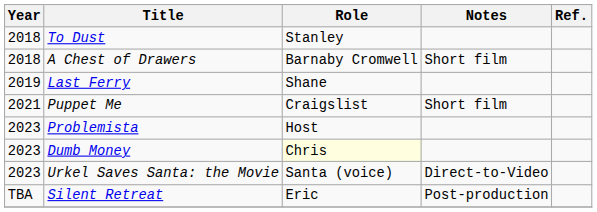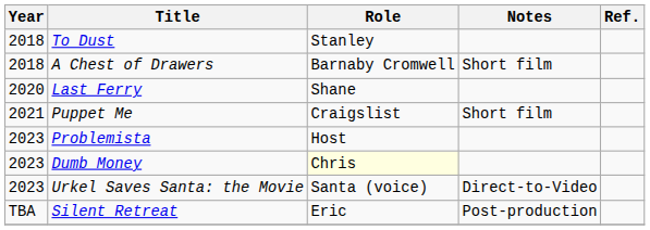 <table class="wikitable sortable">
 <tr>
 <th>Year</th>
 <th>Title</th>
 <th>Role</th>
 <th>Notes</th>
 <th>Ref.</th>
 </tr>
 <tr>
 <td>2018</td>
 <td><em><a href='#'>To Dust</a></em></td>
 <td>Stanley</td>
 <td></td>
 <td></td>
 </tr>
 <tr>
 <td>2018</td>
 <td><em>A Chest of Drawers</em></td>
 <td>Barnaby Cromwell</td>
 <td>Short film</td>
 <td></td>
 </tr>
 <tr>
-<td>2019</td>
+<td>2020</td>
 <td><em><a href='#'>Last Ferry</a></em></td>
 <td>Shane</td>
 <td></td>
 <td></td>
 </tr>
 <tr>
 <td>2021</td>
 <td><em>Puppet Me</em></td>
 <td>Craigslist</td>
 <td>Short film</td>
 <td></td>
 </tr>
 <tr>
 <td>2023</td>
 <td><em><a href='#'>Problemista</a></em></td>
 <td>Host</td>
 <td></td>
 <td></td>
 </tr>
 <tr>
 <td>2023</td>
 <td><em><a href='#'>Dumb Money</a></em></td>
 <td style="background: lightyellow;">Chris</td>
 <td></td>
 <td></td>
 </tr>
 <tr>
 <td>2023</td>
 <td><em>Urkel Saves Santa: the Movie</em></td>
 <td>Santa (voice)</td>
 <td>Direct-to-Video</td>
 </tr>
 <tr>
 <td>TBA</td>
 <td><em><a href='#'>Silent Retreat</a></em></td>
 <td>Eric</td>
 <td>Post-production</td>
 <td></td>
 </tr>
 <tr>
 </tr>
 </table>
